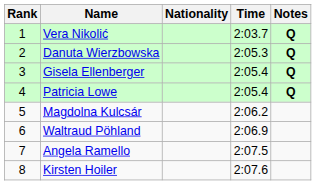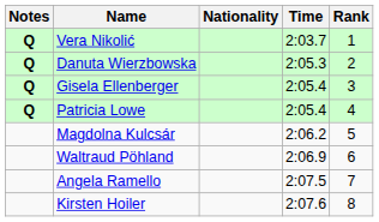 <table class="wikitable sortable" style="text-align:center">
 <tr>
-<th>Rank</th>
+<th>Notes</th>
 <th>Name</th>
 <th>Nationality</th>
 <th>Time</th>
-<th>Notes</th>
+<th>Rank</th>
 </tr>
 <tr bgcolor=ccffcc>
-<td>1</td>
+<td><strong>Q</strong></td>
 <td align=left><a href='#'>Vera Nikolić</a></td>
 <td align=left></td>
 <td>2:03.7</td>
-<td><strong>Q</strong></td>
+<td>1</td>
 </tr>
 <tr bgcolor=ccffcc>
-<td>2</td>
+<td><strong>Q</strong></td>
 <td align=left><a href='#'>Danuta Wierzbowska</a></td>
 <td align=left></td>
 <td>2:05.3</td>
-<td><strong>Q</strong></td>
+<td>2</td>
 </tr>
 <tr bgcolor=ccffcc>
-<td>3</td>
+<td><strong>Q</strong></td>
 <td align=left><a href='#'>Gisela Ellenberger</a></td>
 <td align=left></td>
 <td>2:05.4</td>
-<td><strong>Q</strong></td>
+<td>3</td>
 </tr>
 <tr bgcolor=ccffcc>
-<td>4</td>
+<td><strong>Q</strong></td>
 <td align=left><a href='#'>Patricia Lowe</a></td>
 <td align=left></td>
 <td>2:05.4</td>
-<td><strong>Q</strong></td>
+<td>4</td>
 </tr>
 <tr>
-<td>5</td>
+<td></td>
 <td align=left><a href='#'>Magdolna Kulcsár</a></td>
 <td align=left></td>
 <td>2:06.2</td>
-<td></td>
+<td>5</td>
 </tr>
 <tr>
-<td>6</td>
+<td></td>
 <td align=left><a href='#'>Waltraud Pöhland</a></td>
 <td align=left></td>
 <td>2:06.9</td>
-<td></td>
+<td>6</td>
 </tr>
 <tr>
-<td>7</td>
+<td></td>
 <td align=left><a href='#'>Angela Ramello</a></td>
 <td align=left></td>
 <td>2:07.5</td>
-<td></td>
+<td>7</td>
 </tr>
 <tr>
-<td>8</td>
+<td></td>
 <td align=left><a href='#'>Kirsten Hoiler</a></td>
 <td align=left></td>
 <td>2:07.6</td>
-<td></td>
+<td>8</td>
 </tr>
 </table>
